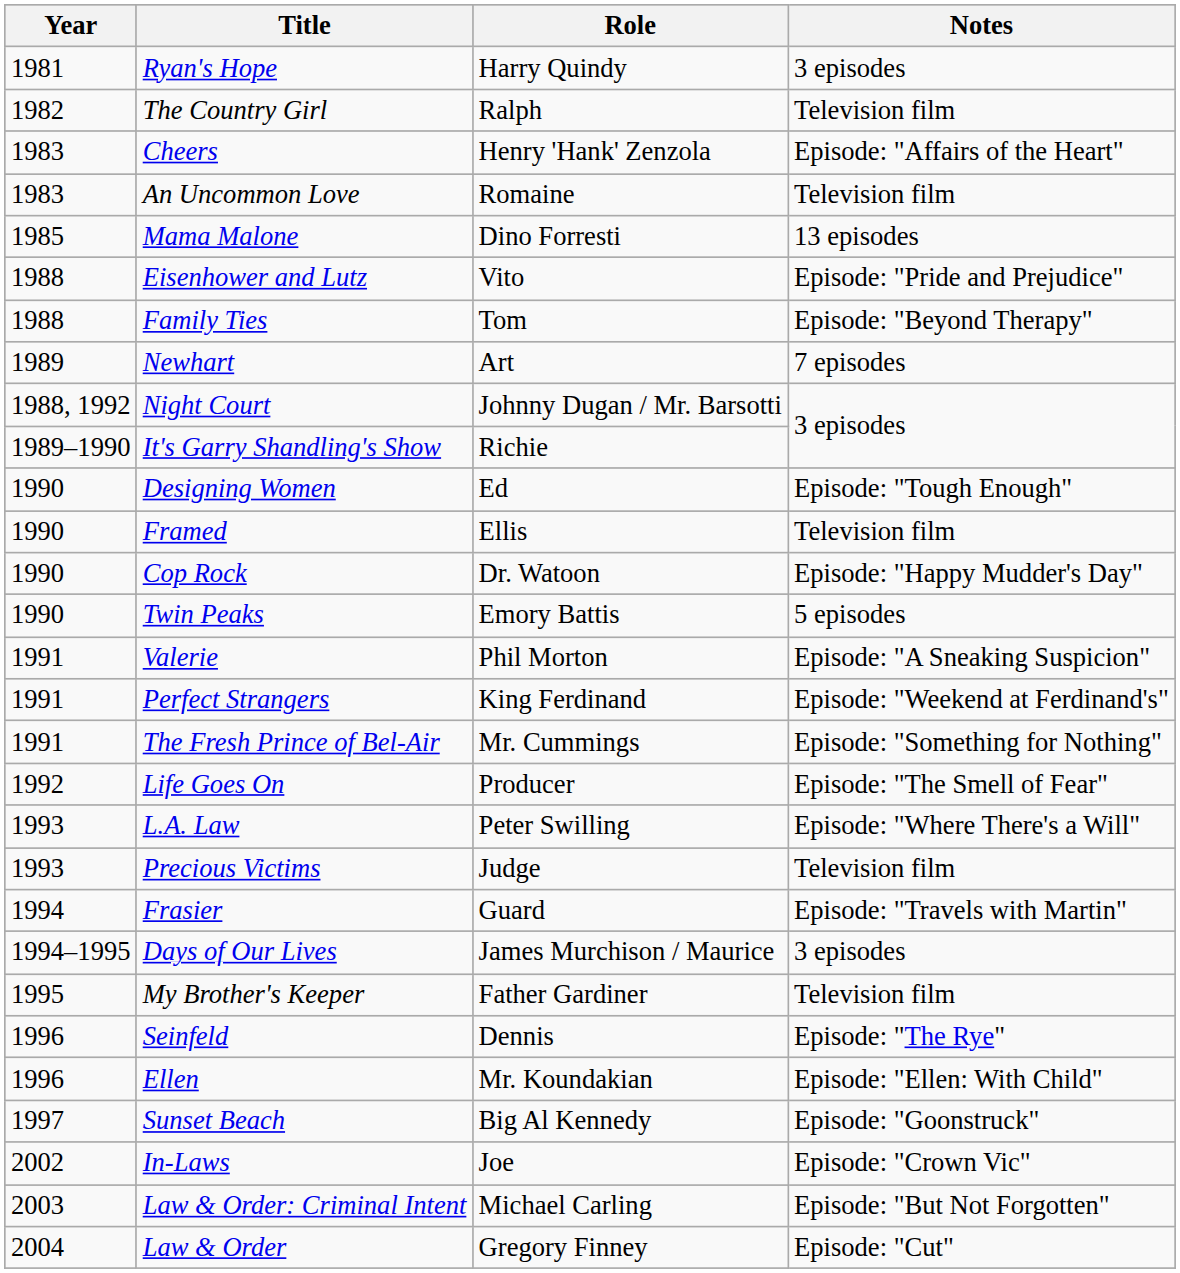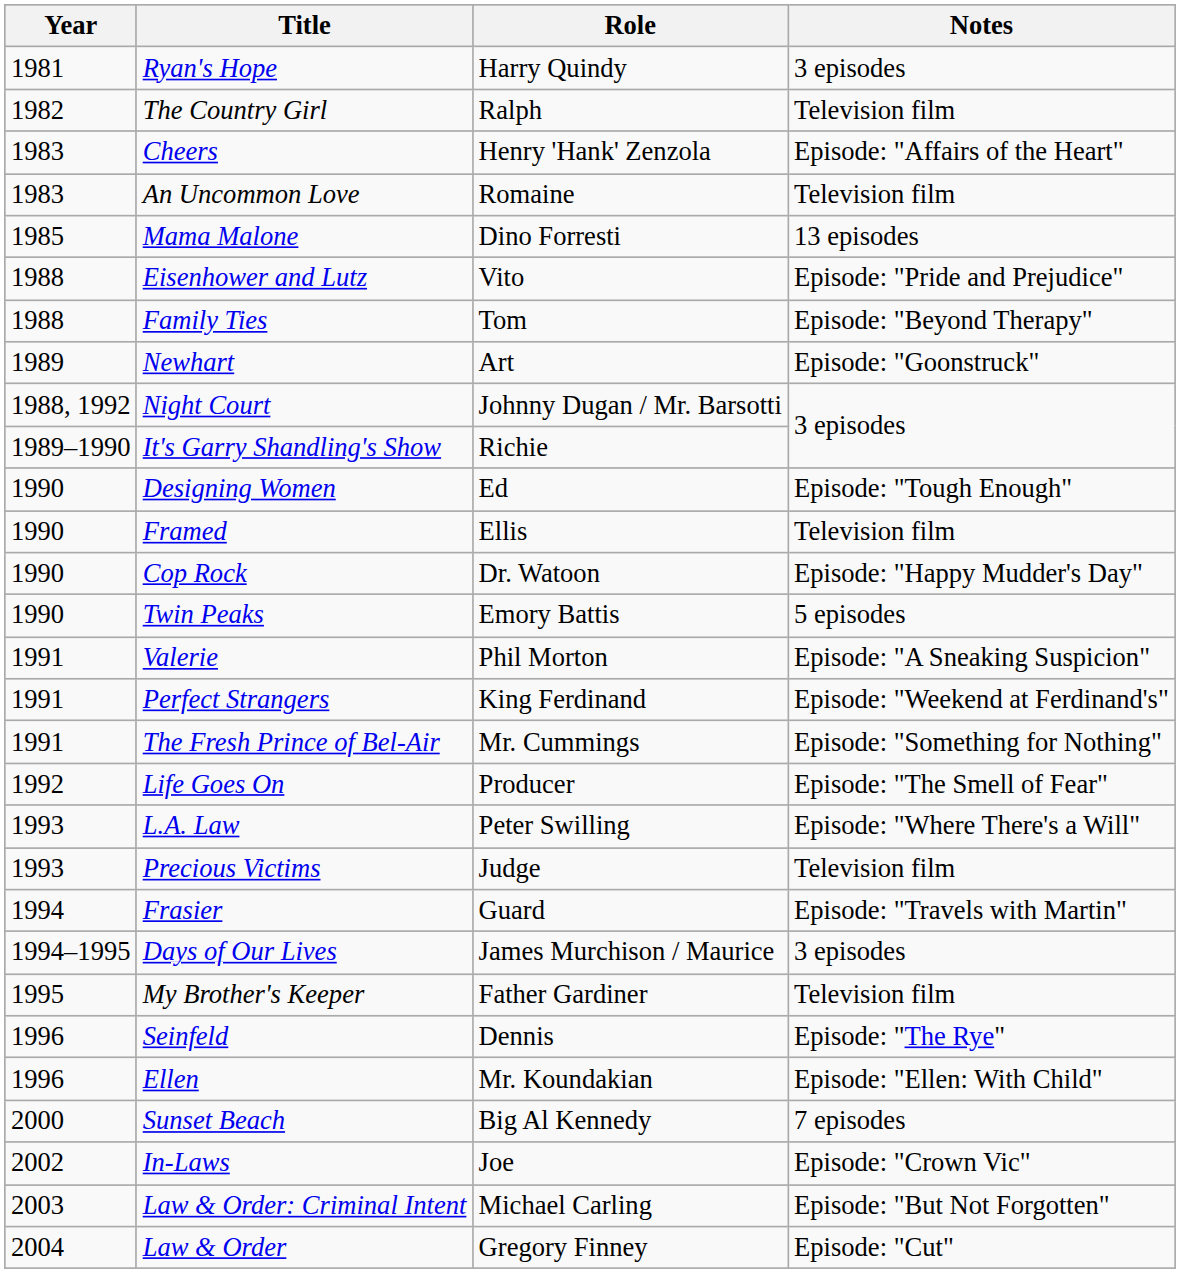 <table class="wikitable sortable">
 <tr>
 <th>Year</th>
 <th>Title</th>
 <th>Role</th>
 <th>Notes</th>
 </tr>
 <tr>
 <td>1981</td>
 <td><em><a href='#'>Ryan's Hope</a></em></td>
 <td>Harry Quindy</td>
 <td>3 episodes</td>
 </tr>
 <tr>
 <td>1982</td>
 <td><em>The Country Girl</em></td>
 <td>Ralph</td>
 <td>Television film</td>
 </tr>
 <tr>
 <td>1983</td>
 <td><em><a href='#'>Cheers</a></em></td>
 <td>Henry 'Hank' Zenzola</td>
 <td>Episode: "Affairs of the Heart"</td>
 </tr>
 <tr>
 <td>1983</td>
 <td><em>An Uncommon Love</em></td>
 <td>Romaine</td>
 <td>Television film</td>
 </tr>
 <tr>
 <td>1985</td>
 <td><em><a href='#'>Mama Malone</a></em></td>
 <td>Dino Forresti</td>
 <td>13 episodes</td>
 </tr>
 <tr>
 <td>1988</td>
 <td><em><a href='#'>Eisenhower and Lutz</a></em></td>
 <td>Vito</td>
 <td>Episode: "Pride and Prejudice"</td>
 </tr>
 <tr>
 <td>1988</td>
 <td><em><a href='#'>Family Ties</a></em></td>
 <td>Tom</td>
 <td>Episode: "Beyond Therapy"</td>
 </tr>
 <tr>
 <td>1989</td>
 <td><em><a href='#'>Newhart</a></em></td>
 <td>Art</td>
-<td>7 episodes</td>
+<td>Episode: "Goonstruck"</td>
 </tr>
 <tr>
 <td>1988, 1992</td>
 <td><em><a href='#'>Night Court</a></em></td>
 <td>Johnny Dugan / Mr. Barsotti</td>
 <td rowspan="2">3 episodes</td>
 </tr>
 <tr>
 <td>1989–1990</td>
 <td><em><a href='#'>It's Garry Shandling's Show</a></em></td>
 <td>Richie</td>
 </tr>
 <tr>
 <td>1990</td>
 <td><em><a href='#'>Designing Women</a></em></td>
 <td>Ed</td>
 <td>Episode: "Tough Enough"</td>
 </tr>
 <tr>
 <td>1990</td>
 <td><a href='#'><em>Framed</em></a></td>
 <td>Ellis</td>
 <td>Television film</td>
 </tr>
 <tr>
 <td>1990</td>
 <td><em><a href='#'>Cop Rock</a></em></td>
 <td>Dr. Watoon</td>
 <td>Episode: "Happy Mudder's Day"</td>
 </tr>
 <tr>
 <td>1990</td>
 <td><em><a href='#'>Twin Peaks</a></em></td>
 <td>Emory Battis</td>
 <td>5 episodes</td>
 </tr>
 <tr>
 <td>1991</td>
 <td><a href='#'><em>Valerie</em></a></td>
 <td>Phil Morton</td>
 <td>Episode: "A Sneaking Suspicion"</td>
 </tr>
 <tr>
 <td>1991</td>
 <td><a href='#'><em>Perfect Strangers</em></a></td>
 <td>King Ferdinand</td>
 <td>Episode: "Weekend at Ferdinand's"</td>
 </tr>
 <tr>
 <td>1991</td>
 <td><em><a href='#'>The Fresh Prince of Bel-Air</a></em></td>
 <td>Mr. Cummings</td>
 <td>Episode: "Something for Nothing"</td>
 </tr>
 <tr>
 <td>1992</td>
 <td><a href='#'><em>Life Goes On</em></a></td>
 <td>Producer</td>
 <td>Episode: "The Smell of Fear"</td>
 </tr>
 <tr>
 <td>1993</td>
 <td><em><a href='#'>L.A. Law</a></em></td>
 <td>Peter Swilling</td>
 <td>Episode: "Where There's a Will"</td>
 </tr>
 <tr>
 <td>1993</td>
 <td><em><a href='#'>Precious Victims</a></em></td>
 <td>Judge</td>
 <td>Television film</td>
 </tr>
 <tr>
 <td>1994</td>
 <td><em><a href='#'>Frasier</a></em></td>
 <td>Guard</td>
 <td>Episode: "Travels with Martin"</td>
 </tr>
 <tr>
 <td>1994–1995</td>
 <td><em><a href='#'>Days of Our Lives</a></em></td>
 <td>James Murchison / Maurice</td>
 <td>3 episodes</td>
 </tr>
 <tr>
 <td>1995</td>
 <td><em>My Brother's Keeper</em></td>
 <td>Father Gardiner</td>
 <td>Television film</td>
 </tr>
 <tr>
 <td>1996</td>
 <td><em><a href='#'>Seinfeld</a></em></td>
 <td>Dennis</td>
 <td>Episode: "<a href='#'>The Rye</a>"</td>
 </tr>
 <tr>
 <td>1996</td>
 <td><a href='#'><em>Ellen</em></a></td>
 <td>Mr. Koundakian</td>
 <td>Episode: "Ellen: With Child"</td>
 </tr>
 <tr>
-<td>1997</td>
+<td>2000</td>
 <td><a href='#'><em>Sunset Beach</em></a></td>
 <td>Big Al Kennedy</td>
-<td>Episode: "Goonstruck"</td>
+<td>7 episodes</td>
 </tr>
 <tr>
 <td>2002</td>
 <td><em><a href='#'>In-Laws</a></em></td>
 <td>Joe</td>
 <td>Episode: "Crown Vic"</td>
 </tr>
 <tr>
 <td>2003</td>
 <td><em><a href='#'>Law & Order: Criminal Intent</a></em></td>
 <td>Michael Carling</td>
 <td>Episode: "But Not Forgotten"</td>
 </tr>
 <tr>
 <td>2004</td>
 <td><em><a href='#'>Law & Order</a></em></td>
 <td>Gregory Finney</td>
 <td>Episode: "Cut"</td>
 </tr>
 </table>
